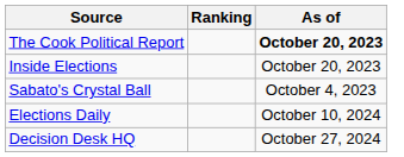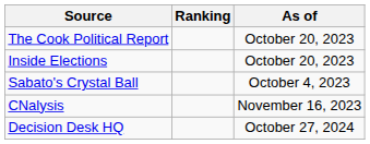 <table class="wikitable" style="text-align:center">
 <tr>
 <th>Source</th>
 <th>Ranking</th>
 <th>As of</th>
 </tr>
 <tr>
 <td align=left><a href='#'>The Cook Political Report</a></td>
 <td></td>
-<td><strong>October 20, 2023</strong></td>
+<td>October 20, 2023</td>
 </tr>
 <tr>
 <td align=left><a href='#'>Inside Elections</a></td>
 <td></td>
 <td>October 20, 2023</td>
 </tr>
 <tr>
 <td align=left><a href='#'>Sabato's Crystal Ball</a></td>
 <td></td>
 <td>October 4, 2023</td>
 </tr>
 <tr>
-<td align=left><a href='#'>Elections Daily</a></td>
+<td align=left><a href='#'>CNalysis</a></td>
 <td></td>
-<td>October 10, 2024</td>
+<td>November 16, 2023</td>
 </tr>
 <tr>
 <td align=left><a href='#'>Decision Desk HQ</a></td>
 <td></td>
 <td>October 27, 2024</td>
 </tr>
 </table>
